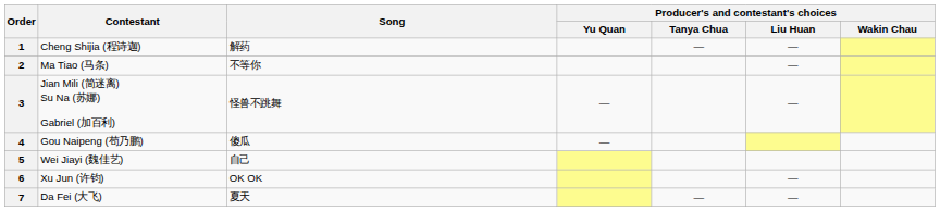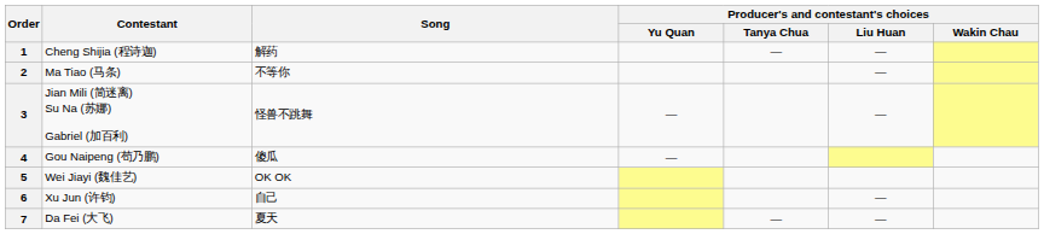 <table class="wikitable" style="width:90%;">
 <tr>
 <th rowspan="2" width="1%">Order</th>
 <th rowspan="2" width="20%">Contestant</th>
 <th rowspan="2" width="35%">Song</th>
 <th colspan="4" width="40%">Producer's and contestant's choices</th>
 </tr>
 <tr>
 <th width="10%"><strong>Yu Quan</strong></th>
 <th width="10%"><strong>Tanya Chua</strong></th>
 <th width="10%"><strong>Liu Huan</strong></th>
 <th width="10%"><strong>Wakin Chau</strong></th>
 </tr>
 <tr>
 <th>1</th>
 <td>Cheng Shijia (程诗迦)<br></td>
 <td>解药<br></td>
 <td style="text-align:center;"></td>
 <td style="text-align:center;">—</td>
 <td style="text-align:center;">—</td>
 <td style="background:#FDFC8F;text-align:center;"></td>
 </tr>
 <tr>
 <th>2</th>
 <td>Ma Tiao (马条)<br></td>
 <td>不等你<br></td>
 <td style="text-align:center;"></td>
 <td style="text-align:center;"></td>
 <td style="text-align:center;">—</td>
 <td style="background:#FDFC8F;text-align:center;"></td>
 </tr>
 <tr>
 <th>3</th>
 <td>Jian Mili (简迷离)<br>Su Na (苏娜)<br><br>Gabriel (加百利)<br></td>
 <td>怪兽不跳舞<br></td>
 <td style="text-align:center;">—</td>
 <td style="text-align:center;"></td>
 <td style="text-align:center;">—</td>
 <td style="background:#FDFC8F;text-align:center;"></td>
 </tr>
 <tr>
 <th>4</th>
 <td>Gou Naipeng (苟乃鹏)<br></td>
 <td>傻瓜<br></td>
 <td style="text-align:center;">—</td>
 <td style="text-align:center;"></td>
 <td style="background:#FDFC8F;text-align:center;"></td>
 <td style="text-align:center;"></td>
 </tr>
 <tr>
 <th>5</th>
 <td>Wei Jiayi (魏佳艺)<br></td>
-<td>自己<br></td>
+<td>OK OK</td>
 <td style="background:#FDFC8F;text-align:center;"></td>
 <td style="text-align:center;"></td>
 <td style="text-align:center;"></td>
 <td style="text-align:center;"></td>
 </tr>
 <tr>
 <th>6</th>
 <td>Xu Jun (许钧)<br></td>
-<td>OK OK</td>
+<td>自己<br></td>
 <td style="background:#FDFC8F;text-align:center;"></td>
 <td style="text-align:center;"></td>
 <td style="text-align:center;">—</td>
 <td style="text-align:center;"></td>
 </tr>
 <tr>
 <th>7</th>
 <td>Da Fei (大飞)<br></td>
 <td>夏天<br></td>
 <td style="background:#FDFC8F;text-align:center;"></td>
 <td style="text-align:center;">—</td>
 <td style="text-align:center;">—</td>
 <td style="text-align:center;"></td>
 </tr>
 </table>
